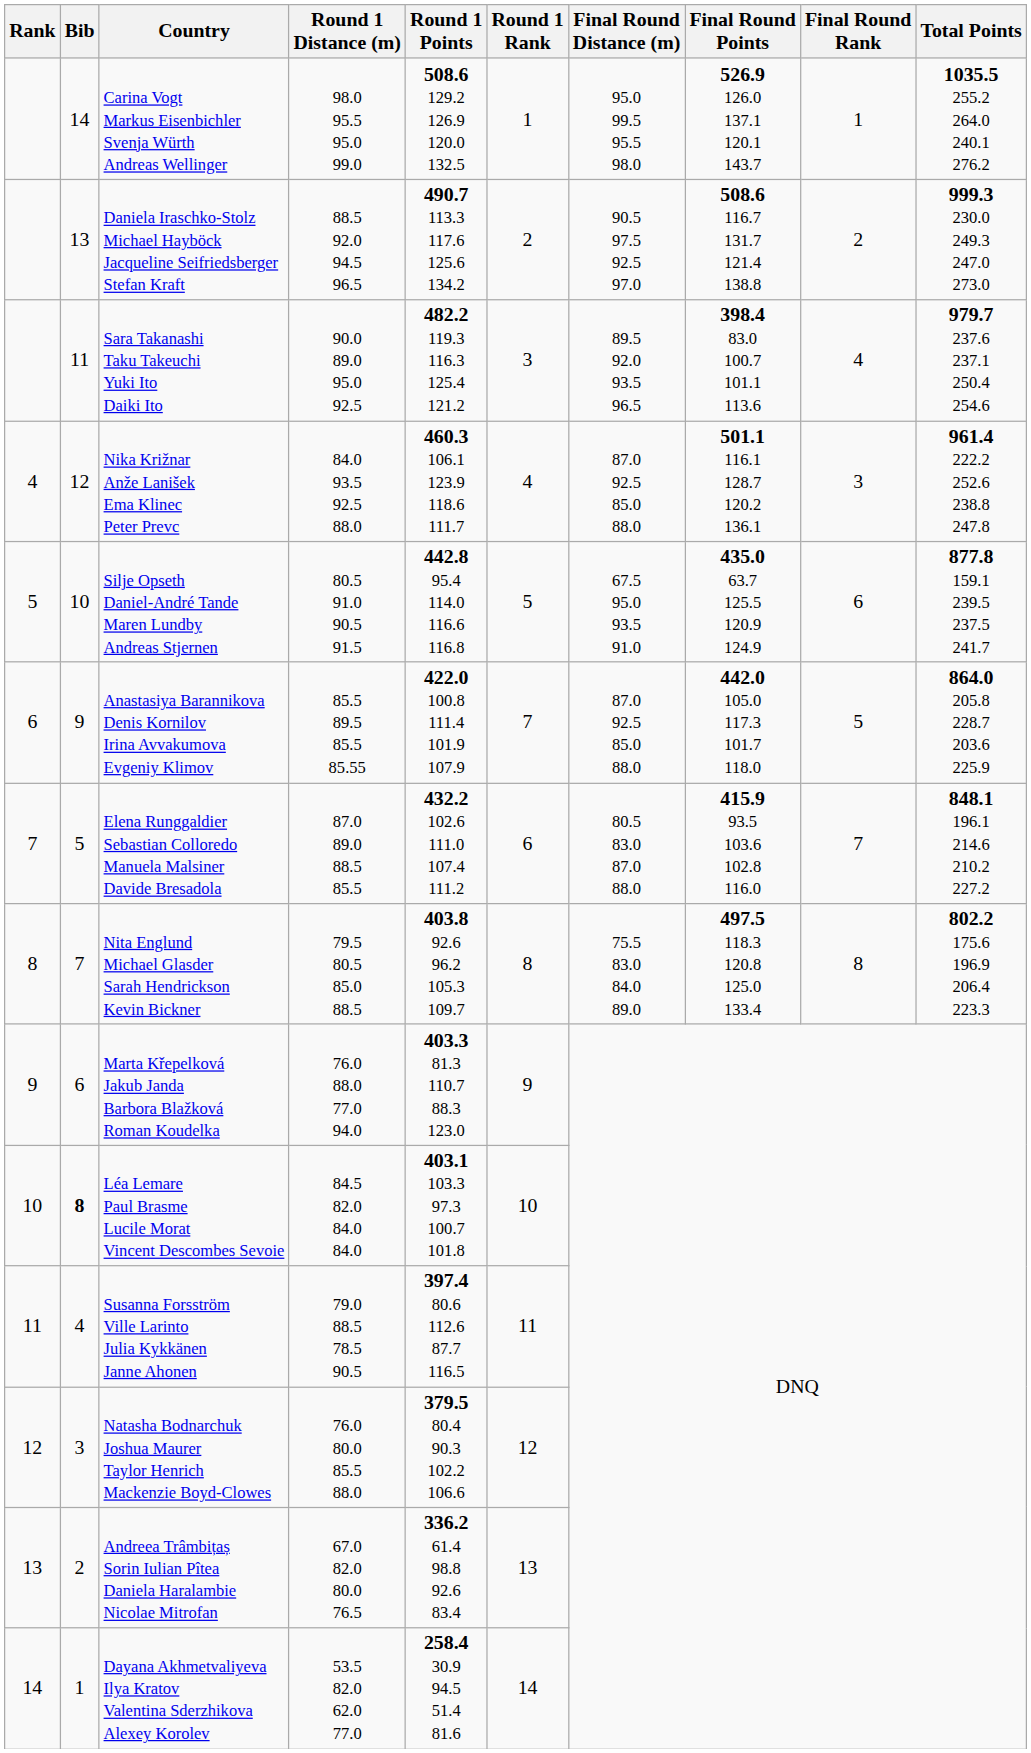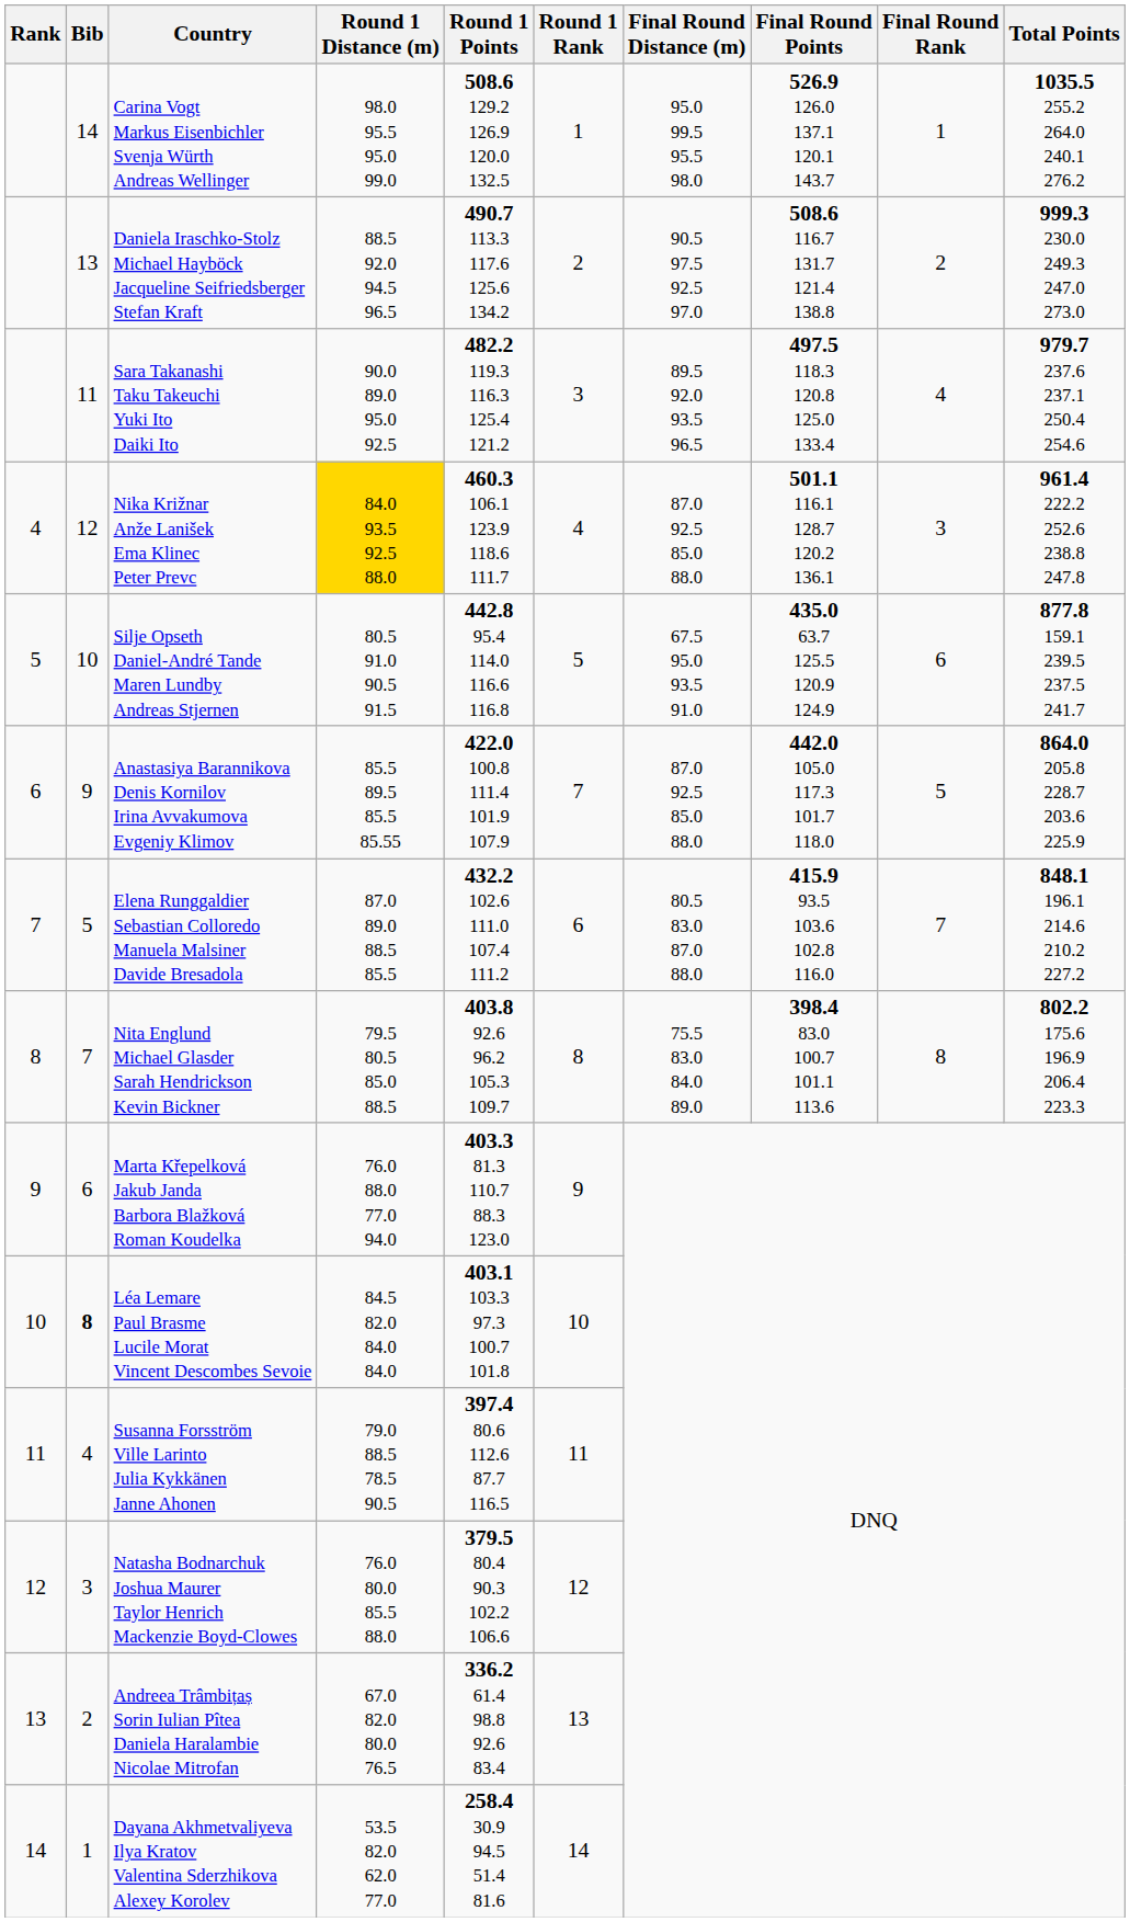 <table class="wikitable sortable" style="text-align:center">
 <tr>
 <th>Rank</th>
 <th>Bib</th>
 <th>Country</th>
 <th>Round 1<br>Distance (m)</th>
 <th>Round 1<br>Points</th>
 <th>Round 1<br>Rank</th>
 <th>Final Round <br>Distance (m)</th>
 <th>Final Round <br>Points</th>
 <th>Final Round<br> Rank</th>
 <th>Total Points</th>
 </tr>
 <tr>
 <td></td>
 <td>14</td>
 <td align=left><br><small><a href='#'>Carina Vogt</a><br><a href='#'>Markus Eisenbichler</a><br><a href='#'>Svenja Würth</a><br><a href='#'>Andreas Wellinger</a></small></td>
 <td><small><br>98.0<br>95.5<br>95.0<br>99.0</small></td>
 <td><strong>508.6</strong><small><br>129.2<br>126.9<br>120.0<br>132.5</small></td>
 <td>1</td>
 <td><small><br>95.0<br>99.5<br>95.5<br>98.0</small></td>
 <td><strong>526.9</strong><small><br>126.0<br>137.1<br>120.1<br>143.7</small></td>
 <td>1</td>
 <td><strong>1035.5</strong><small><br>255.2<br>264.0<br>240.1<br>276.2</small></td>
 </tr>
 <tr>
 <td></td>
 <td>13</td>
 <td align=left><br><small><a href='#'>Daniela Iraschko-Stolz</a><br><a href='#'>Michael Hayböck</a><br><a href='#'>Jacqueline Seifriedsberger</a><br><a href='#'>Stefan Kraft</a></small></td>
 <td><small><br>88.5<br>92.0<br>94.5<br>96.5</small></td>
 <td><strong>490.7</strong><small><br>113.3<br>117.6<br>125.6<br>134.2</small></td>
 <td>2</td>
 <td><small><br>90.5<br>97.5<br>92.5<br>97.0</small></td>
 <td><strong>508.6</strong><small><br>116.7<br>131.7<br>121.4<br>138.8</small></td>
 <td>2</td>
 <td><strong>999.3</strong><small><br>230.0<br>249.3<br>247.0<br>273.0</small></td>
 </tr>
 <tr>
 <td></td>
 <td>11</td>
 <td align=left><br><small><a href='#'>Sara Takanashi</a><br><a href='#'>Taku Takeuchi</a><br><a href='#'>Yuki Ito</a><br><a href='#'>Daiki Ito</a></small></td>
 <td><small><br>90.0<br>89.0<br>95.0<br>92.5</small></td>
 <td><strong>482.2</strong><small><br>119.3<br>116.3<br>125.4<br>121.2</small></td>
 <td>3</td>
 <td><small><br>89.5<br>92.0<br>93.5<br>96.5</small></td>
-<td><strong>398.4</strong><small><br>83.0<br>100.7<br>101.1<br>113.6</small></td>
+<td><strong>497.5</strong><small><br>118.3<br>120.8<br>125.0<br>133.4</small></td>
 <td>4</td>
 <td><strong>979.7</strong><small><br>237.6<br>237.1<br>250.4<br>254.6</small></td>
 </tr>
 <tr>
 <td>4</td>
 <td>12</td>
 <td align=left><br><small><a href='#'>Nika Križnar</a><br><a href='#'>Anže Lanišek</a><br><a href='#'>Ema Klinec</a><br><a href='#'>Peter Prevc</a></small></td>
-<td><small><br>84.0<br>93.5<br>92.5<br>88.0</small></td>
+<td style="background: gold;"><small><br>84.0<br>93.5<br>92.5<br>88.0</small></td>
 <td><strong>460.3</strong><small><br>106.1<br>123.9<br>118.6<br>111.7</small></td>
 <td>4</td>
 <td><small><br>87.0<br>92.5<br>85.0<br>88.0</small></td>
 <td><strong>501.1</strong><small><br>116.1<br>128.7<br>120.2<br>136.1</small></td>
 <td>3</td>
 <td><strong>961.4</strong><small><br>222.2<br>252.6<br>238.8<br>247.8</small></td>
 </tr>
 <tr>
 <td>5</td>
 <td>10</td>
 <td align=left><br><small><a href='#'>Silje Opseth</a><br><a href='#'>Daniel-André Tande</a><br><a href='#'>Maren Lundby</a><br><a href='#'>Andreas Stjernen</a></small></td>
 <td><small><br>80.5<br>91.0<br>90.5<br>91.5</small></td>
 <td><strong>442.8</strong><small><br>95.4<br>114.0<br>116.6<br>116.8</small></td>
 <td>5</td>
 <td><small><br>67.5<br>95.0<br>93.5<br>91.0</small></td>
 <td><strong>435.0</strong><small><br>63.7<br>125.5<br>120.9<br>124.9</small></td>
 <td>6</td>
 <td><strong>877.8</strong><small><br>159.1<br>239.5<br>237.5<br>241.7</small></td>
 </tr>
 <tr>
 <td>6</td>
 <td>9</td>
 <td align=left><br><small><a href='#'>Anastasiya Barannikova</a><br><a href='#'>Denis Kornilov</a><br><a href='#'>Irina Avvakumova</a><br><a href='#'>Evgeniy Klimov</a></small></td>
 <td><small><br>85.5<br>89.5<br>85.5<br>85.55</small></td>
 <td><strong>422.0</strong><small><br>100.8<br>111.4<br>101.9<br>107.9</small></td>
 <td>7</td>
 <td><small><br>87.0<br>92.5<br>85.0<br>88.0</small></td>
 <td><strong>442.0</strong><small><br>105.0<br>117.3<br>101.7<br>118.0</small></td>
 <td>5</td>
 <td><strong>864.0</strong><small><br>205.8<br>228.7<br>203.6<br>225.9</small></td>
 </tr>
 <tr>
 <td>7</td>
 <td>5</td>
 <td align=left><br><small><a href='#'>Elena Runggaldier</a><br><a href='#'>Sebastian Colloredo</a><br><a href='#'>Manuela Malsiner</a><br><a href='#'>Davide Bresadola</a></small></td>
 <td><small><br>87.0<br>89.0<br>88.5<br>85.5</small></td>
 <td><strong>432.2</strong><small><br>102.6<br>111.0<br>107.4<br>111.2</small></td>
 <td>6</td>
 <td><small><br>80.5<br>83.0<br>87.0<br>88.0</small></td>
 <td><strong>415.9</strong><small><br>93.5<br>103.6<br>102.8<br>116.0</small></td>
 <td>7</td>
 <td><strong>848.1</strong><small><br>196.1<br>214.6<br>210.2<br>227.2</small></td>
 </tr>
 <tr>
 <td>8</td>
 <td>7</td>
 <td align=left><br><small><a href='#'>Nita Englund</a><br><a href='#'>Michael Glasder</a><br><a href='#'>Sarah Hendrickson</a><br><a href='#'>Kevin Bickner</a></small></td>
 <td><small><br>79.5<br>80.5<br>85.0<br>88.5</small></td>
 <td><strong>403.8</strong><small><br>92.6<br>96.2<br>105.3<br>109.7</small></td>
 <td>8</td>
 <td><small><br>75.5<br>83.0<br>84.0<br>89.0</small></td>
-<td><strong>497.5</strong><small><br>118.3<br>120.8<br>125.0<br>133.4</small></td>
+<td><strong>398.4</strong><small><br>83.0<br>100.7<br>101.1<br>113.6</small></td>
 <td>8</td>
 <td><strong>802.2</strong><small><br>175.6<br>196.9<br>206.4<br>223.3</small></td>
 </tr>
 <tr>
 <td>9</td>
 <td>6</td>
 <td align=left><br><small><a href='#'>Marta Křepelková</a><br><a href='#'>Jakub Janda</a><br><a href='#'>Barbora Blažková</a><br><a href='#'>Roman Koudelka</a></small></td>
 <td><small><br>76.0<br>88.0<br>77.0<br>94.0</small></td>
 <td><strong>403.3</strong><small><br>81.3<br>110.7<br>88.3<br>123.0</small></td>
 <td>9</td>
 <td rowspan=6 colspan=4>DNQ</td>
 </tr>
 <tr>
 <td>10</td>
 <td><strong>8</strong></td>
 <td align=left><br><small><a href='#'>Léa Lemare</a><br><a href='#'>Paul Brasme</a><br><a href='#'>Lucile Morat</a><br><a href='#'>Vincent Descombes Sevoie</a></small></td>
 <td><small><br>84.5<br>82.0<br>84.0<br>84.0</small></td>
 <td><strong>403.1</strong><small><br>103.3<br>97.3<br>100.7<br>101.8</small></td>
 <td>10</td>
 </tr>
 <tr>
 <td>11</td>
 <td>4</td>
 <td align=left><br><small><a href='#'>Susanna Forsström</a><br><a href='#'>Ville Larinto</a><br><a href='#'>Julia Kykkänen</a><br><a href='#'>Janne Ahonen</a></small></td>
 <td><small><br>79.0<br>88.5<br>78.5<br>90.5</small></td>
 <td><strong>397.4</strong><small><br>80.6<br>112.6<br>87.7<br>116.5</small></td>
 <td>11</td>
 </tr>
 <tr>
 <td>12</td>
 <td>3</td>
 <td align=left><br><small><a href='#'>Natasha Bodnarchuk</a><br><a href='#'>Joshua Maurer</a><br><a href='#'>Taylor Henrich</a><br><a href='#'>Mackenzie Boyd-Clowes</a></small></td>
 <td><small><br>76.0<br>80.0<br>85.5<br>88.0</small></td>
 <td><strong>379.5</strong><small><br>80.4<br>90.3<br>102.2<br>106.6</small></td>
 <td>12</td>
 </tr>
 <tr>
 <td>13</td>
 <td>2</td>
 <td align=left><br><small><a href='#'>Andreea Trâmbițaș</a><br><a href='#'>Sorin Iulian Pîtea</a><br><a href='#'>Daniela Haralambie</a><br><a href='#'>Nicolae Mitrofan</a></small></td>
 <td><small><br>67.0<br>82.0<br>80.0<br>76.5</small></td>
 <td><strong>336.2</strong><small><br>61.4<br>98.8<br>92.6<br>83.4</small></td>
 <td>13</td>
 </tr>
 <tr>
 <td>14</td>
 <td>1</td>
 <td align=left><br><small><a href='#'>Dayana Akhmetvaliyeva</a><br><a href='#'>Ilya Kratov</a><br><a href='#'>Valentina Sderzhikova</a><br><a href='#'>Alexey Korolev</a></small></td>
 <td><small><br>53.5<br>82.0<br>62.0<br>77.0</small></td>
 <td><strong>258.4</strong><small><br>30.9<br>94.5<br>51.4<br>81.6</small></td>
 <td>14</td>
 </tr>
 </table>
